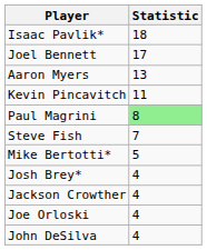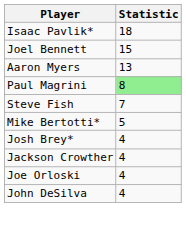 <table class="wikitable">
 <tr>
 <th>Player</th>
 <th>Statistic</th>
 </tr>
 <tr>
 <td>Isaac Pavlik*</td>
 <td>18</td>
 </tr>
 <tr>
 <td>Joel Bennett</td>
-<td>17</td>
+<td>15</td>
 </tr>
 <tr>
 <td>Aaron Myers</td>
 <td>13</td>
-</tr>
-<tr>
-<td>Kevin Pincavitch</td>
-<td>11</td>
 </tr>
 <tr>
 <td>Paul Magrini</td>
 <td style="background: lightgreen;">8</td>
 </tr>
 <tr>
 <td>Steve Fish</td>
 <td>7</td>
 </tr>
 <tr>
 <td>Mike Bertotti*</td>
 <td>5</td>
 </tr>
 <tr>
 <td>Josh Brey*</td>
 <td>4</td>
 </tr>
 <tr>
 <td>Jackson Crowther</td>
 <td>4</td>
 </tr>
 <tr>
 <td>Joe Orloski</td>
 <td>4</td>
 </tr>
 <tr>
 <td>John DeSilva</td>
 <td>4</td>
 </tr>
 </table>
